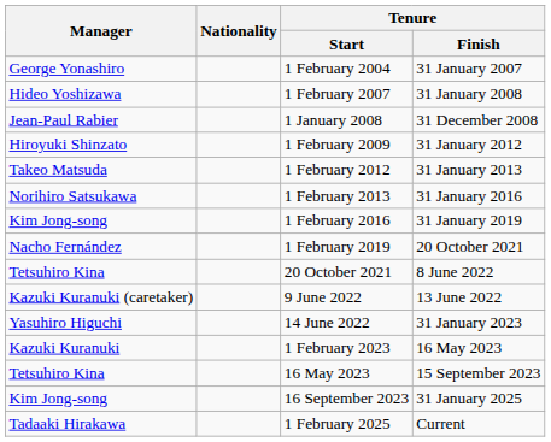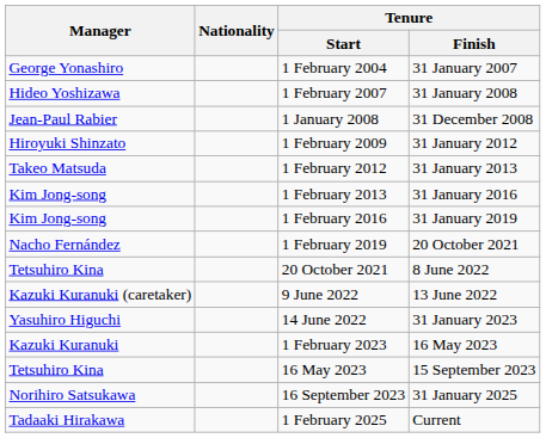 <table class="wikitable">
 <tr>
 <th rowspan="2">Manager</th>
 <th rowspan="2">Nationality</th>
 <th colspan="2">Tenure  </th>
 </tr>
 <tr>
 <th>Start</th>
 <th>Finish </th>
 </tr>
 <tr>
 <td><a href='#'>George Yonashiro</a></td>
 <td></td>
 <td>1 February 2004</td>
 <td>31 January 2007<br></td>
 </tr>
 <tr>
 <td><a href='#'>Hideo Yoshizawa</a></td>
 <td></td>
 <td>1 February 2007</td>
 <td>31 January 2008<br></td>
 </tr>
 <tr>
 <td><a href='#'>Jean-Paul Rabier</a></td>
 <td></td>
 <td>1 January 2008</td>
 <td>31 December 2008<br></td>
 </tr>
 <tr>
 <td><a href='#'>Hiroyuki Shinzato</a></td>
 <td></td>
 <td>1 February 2009</td>
 <td>31 January 2012<br></td>
 </tr>
 <tr>
 <td><a href='#'>Takeo Matsuda</a></td>
 <td></td>
 <td>1 February 2012</td>
 <td>31 January 2013<br></td>
 </tr>
 <tr>
-<td><a href='#'>Norihiro Satsukawa</a></td>
+<td><a href='#'>Kim Jong-song</a></td>
 <td></td>
 <td>1 February 2013</td>
 <td>31 January 2016<br></td>
 </tr>
 <tr>
 <td><a href='#'>Kim Jong-song</a></td>
 <td></td>
 <td>1 February 2016</td>
 <td>31 January 2019<br></td>
 </tr>
 <tr>
 <td><a href='#'>Nacho Fernández</a></td>
 <td></td>
 <td>1 February 2019 </td>
 <td>20 October 2021<br></td>
 </tr>
 <tr>
 <td><a href='#'>Tetsuhiro Kina</a></td>
 <td></td>
 <td>20 October 2021 </td>
 <td>8 June 2022 <br></td>
 </tr>
 <tr>
 <td><a href='#'>Kazuki Kuranuki</a> (caretaker)</td>
 <td></td>
 <td>9 June 2022</td>
 <td>13 June 2022</td>
 </tr>
 <tr>
 <td><a href='#'>Yasuhiro Higuchi</a></td>
 <td></td>
 <td>14 June 2022</td>
 <td>31 January 2023</td>
 </tr>
 <tr>
 <td><a href='#'>Kazuki Kuranuki</a></td>
 <td></td>
 <td>1 February 2023 </td>
 <td>16 May 2023 </td>
 </tr>
 <tr>
 <td><a href='#'>Tetsuhiro Kina</a></td>
 <td></td>
 <td>16 May 2023</td>
 <td>15 September 2023 </td>
 </tr>
 <tr>
-<td><a href='#'>Kim Jong-song</a></td>
+<td><a href='#'>Norihiro Satsukawa</a></td>
 <td></td>
 <td>16 September 2023</td>
 <td>31 January 2025 </td>
 </tr>
 <tr>
 <td><a href='#'>Tadaaki Hirakawa</a></td>
 <td></td>
 <td>1 February 2025</td>
 <td>Current</td>
 </tr>
 </table>
